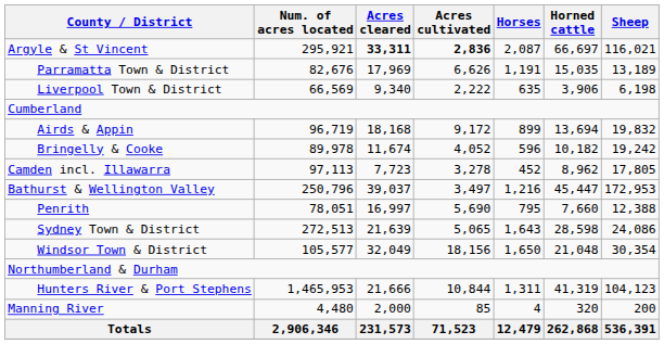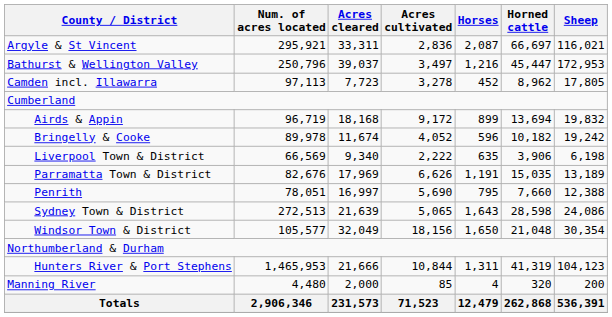 <table class="wikitable" style="text-align:right">
 <tr>
 <th><a href='#'>County / District</a></th>
 <th>Num. of <br>acres located</th>
 <th><a href='#'>Acres</a> <br>cleared</th>
 <th>Acres <br>cultivated</th>
 <th><a href='#'>Horses</a></th>
 <th>Horned <br><a href='#'>cattle</a></th>
 <th><a href='#'>Sheep</a></th>
 </tr>
 <tr>
 <td align=left><a href='#'>Argyle</a> & <a href='#'>St Vincent</a></td>
 <td>295,921</td>
-<td><strong>33,311</strong></td>
-<td><strong>2,836</strong></td>
+<td>33,311</td>
+<td>2,836</td>
 <td>2,087</td>
 <td>66,697</td>
 <td>116,021</td>
 </tr>
 <tr>
-<td align=left>    <a href='#'>Parramatta</a> Town & District</td>
-<td>82,676</td>
-<td>17,969</td>
-<td>6,626</td>
-<td>1,191</td>
-<td>15,035</td>
-<td>13,189</td>
+<td align=left><a href='#'>Bathurst</a> & <a href='#'>Wellington Valley</a></td>
+<td>250,796</td>
+<td>39,037</td>
+<td>3,497</td>
+<td>1,216</td>
+<td>45,447</td>
+<td>172,953</td>
 </tr>
 <tr>
-<td align=left>    <a href='#'>Liverpool</a> Town & District</td>
-<td>66,569</td>
-<td>9,340</td>
-<td>2,222</td>
-<td>635</td>
-<td>3,906</td>
-<td>6,198</td>
+<td align=left><a href='#'>Camden</a> incl. <a href='#'>Illawarra</a></td>
+<td>97,113</td>
+<td>7,723</td>
+<td>3,278</td>
+<td>452</td>
+<td>8,962</td>
+<td>17,805</td>
 </tr>
 <tr>
 <td colspan="7" style="text-align:left;"><a href='#'>Cumberland</a></td>
 </tr>
 <tr>
 <td align=left>    <a href='#'>Airds</a> & <a href='#'>Appin</a></td>
 <td>96,719</td>
 <td>18,168</td>
 <td>9,172</td>
 <td>899</td>
 <td>13,694</td>
 <td>19,832</td>
 </tr>
 <tr>
 <td align=left>    <a href='#'>Bringelly</a> & <a href='#'>Cooke</a></td>
 <td>89,978</td>
 <td>11,674</td>
 <td>4,052</td>
 <td>596</td>
 <td>10,182</td>
 <td>19,242</td>
 </tr>
 <tr>
-<td align=left><a href='#'>Camden</a> incl. <a href='#'>Illawarra</a></td>
-<td>97,113</td>
-<td>7,723</td>
-<td>3,278</td>
-<td>452</td>
-<td>8,962</td>
-<td>17,805</td>
+<td align=left>    <a href='#'>Liverpool</a> Town & District</td>
+<td>66,569</td>
+<td>9,340</td>
+<td>2,222</td>
+<td>635</td>
+<td>3,906</td>
+<td>6,198</td>
 </tr>
 <tr>
-<td align=left><a href='#'>Bathurst</a> & <a href='#'>Wellington Valley</a></td>
-<td>250,796</td>
-<td>39,037</td>
-<td>3,497</td>
-<td>1,216</td>
-<td>45,447</td>
-<td>172,953</td>
+<td align=left>    <a href='#'>Parramatta</a> Town & District</td>
+<td>82,676</td>
+<td>17,969</td>
+<td>6,626</td>
+<td>1,191</td>
+<td>15,035</td>
+<td>13,189</td>
 </tr>
 <tr>
 <td align=left>    <a href='#'>Penrith</a></td>
 <td>78,051</td>
 <td>16,997</td>
 <td>5,690</td>
 <td>795</td>
 <td>7,660</td>
 <td>12,388</td>
 </tr>
 <tr>
 <td align=left>    <a href='#'>Sydney</a> Town & District</td>
 <td>272,513</td>
 <td>21,639</td>
 <td>5,065</td>
 <td>1,643</td>
 <td>28,598</td>
 <td>24,086</td>
 </tr>
 <tr>
 <td align=left>    <a href='#'>Windsor Town</a> & District</td>
 <td>105,577</td>
 <td>32,049</td>
 <td>18,156</td>
 <td>1,650</td>
 <td>21,048</td>
 <td>30,354</td>
 </tr>
 <tr>
 <td colspan="7" style="text-align:left;"><a href='#'>Northumberland</a> & <a href='#'>Durham</a></td>
 </tr>
 <tr>
 <td align=left>    <a href='#'>Hunters River</a> & <a href='#'>Port Stephens</a></td>
 <td>1,465,953</td>
 <td>21,666</td>
 <td>10,844</td>
 <td>1,311</td>
 <td>41,319</td>
 <td>104,123</td>
 </tr>
 <tr>
 <td align=left><a href='#'>Manning River</a></td>
 <td>4,480</td>
 <td>2,000</td>
 <td>85</td>
 <td>4</td>
 <td>320</td>
 <td>200</td>
 </tr>
 <tr>
 <th>Totals</th>
 <th>2,906,346</th>
 <th>231,573</th>
 <th>71,523</th>
 <th>12,479</th>
 <th>262,868</th>
 <th>536,391</th>
 </tr>
 <tr>
 </tr>
 </table>
